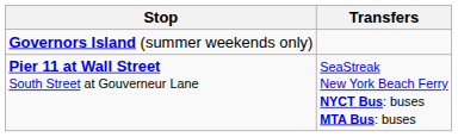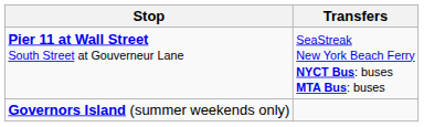 <table class="wikitable">
 <tr>
 <th>Stop</th>
 <th>Transfers</th>
 </tr>
 <tr>
+<td valign=top><strong><a href='#'>Pier 11 at Wall Street</a></strong><br><small><a href='#'>South Street</a> at Gouverneur Lane</small><br><small></small></td>
+<td><small><a href='#'>SeaStreak</a><br><a href='#'>New York Beach Ferry</a><br><strong><a href='#'>NYCT Bus</a></strong>:  buses<br><strong><a href='#'>MTA Bus</a></strong>:  buses</small></td>
+</tr>
+<tr>
 <td valign=top><strong><a href='#'>Governors Island</a></strong> (summer weekends only)<br><small></small></td>
 <td></td>
 </tr>
-<tr>
-<td valign=top><strong><a href='#'>Pier 11 at Wall Street</a></strong><br><small><a href='#'>South Street</a> at Gouverneur Lane</small><br><small></small></td>
-<td><small><a href='#'>SeaStreak</a><br><a href='#'>New York Beach Ferry</a><br><strong><a href='#'>NYCT Bus</a></strong>:  buses<br><strong><a href='#'>MTA Bus</a></strong>:  buses</small></td>
-</tr>
 </table>
